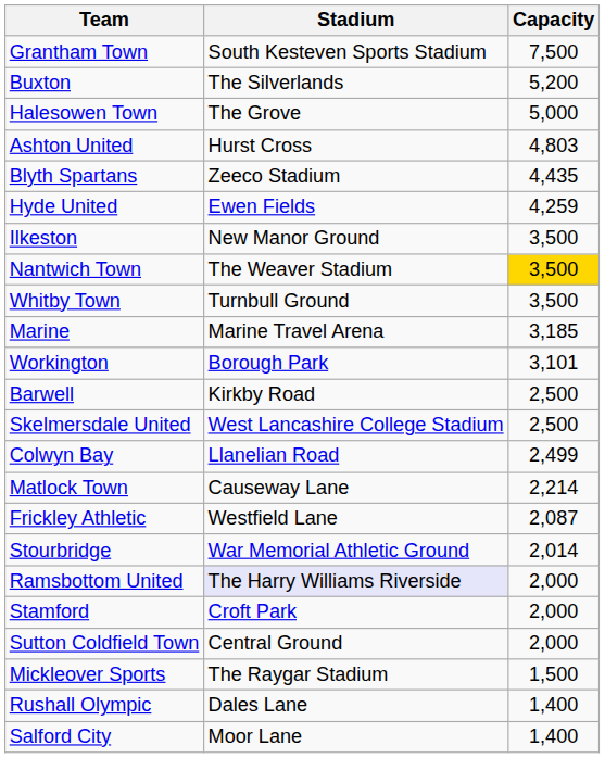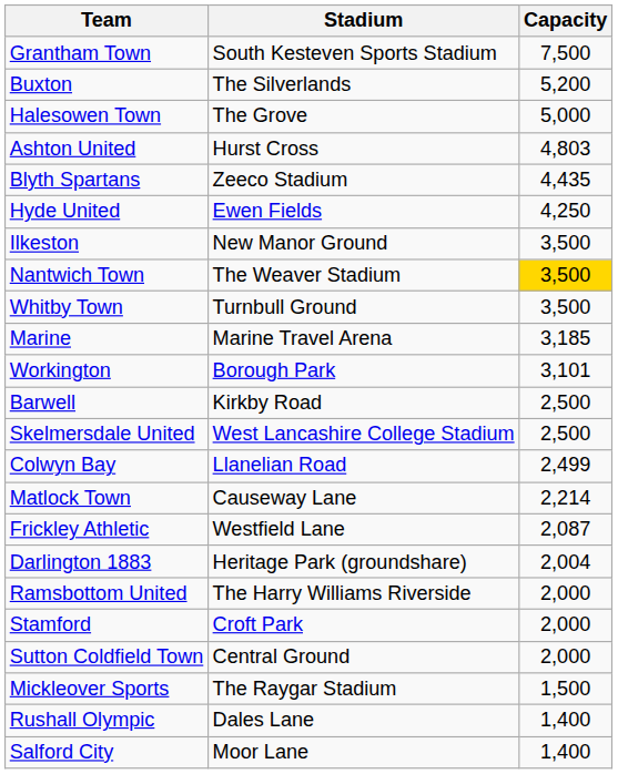 <table class="wikitable sortable">
 <tr>
 <th>Team</th>
 <th>Stadium</th>
 <th>Capacity</th>
 </tr>
 <tr>
 <td><a href='#'>Grantham Town</a></td>
 <td>South Kesteven Sports Stadium</td>
 <td style="text-align:center;">7,500</td>
 </tr>
 <tr>
 <td><a href='#'>Buxton</a></td>
 <td>The Silverlands</td>
 <td style="text-align:center;">5,200</td>
 </tr>
 <tr>
 <td><a href='#'>Halesowen Town</a></td>
 <td>The Grove</td>
 <td style="text-align:center;">5,000</td>
 </tr>
 <tr>
 <td><a href='#'>Ashton United</a></td>
 <td>Hurst Cross</td>
 <td style="text-align:center;">4,803</td>
 </tr>
 <tr>
 <td><a href='#'>Blyth Spartans</a></td>
 <td>Zeeco Stadium</td>
 <td style="text-align:center;">4,435</td>
 </tr>
 <tr>
 <td><a href='#'>Hyde United</a></td>
 <td><a href='#'>Ewen Fields</a></td>
-<td style="text-align:center;">4,259</td>
+<td style="text-align:center;">4,250</td>
 </tr>
 <tr>
 <td><a href='#'>Ilkeston</a></td>
 <td>New Manor Ground</td>
 <td style="text-align:center;">3,500</td>
 </tr>
 <tr>
 <td><a href='#'>Nantwich Town</a></td>
 <td>The Weaver Stadium</td>
 <td style="background: gold; text-align:center;">3,500</td>
 </tr>
 <tr>
 <td><a href='#'>Whitby Town</a></td>
 <td>Turnbull Ground</td>
 <td style="text-align:center;">3,500</td>
 </tr>
 <tr>
 <td><a href='#'>Marine</a></td>
 <td>Marine Travel Arena</td>
 <td style="text-align:center;">3,185</td>
 </tr>
 <tr>
 <td><a href='#'>Workington</a></td>
 <td><a href='#'>Borough Park</a></td>
 <td align="center">3,101</td>
 </tr>
 <tr>
 <td><a href='#'>Barwell</a></td>
 <td>Kirkby Road</td>
 <td align="center">2,500</td>
 </tr>
 <tr>
 <td><a href='#'>Skelmersdale United</a></td>
 <td><a href='#'>West Lancashire College Stadium</a></td>
 <td style="text-align:center;">2,500</td>
 </tr>
 <tr>
 <td><a href='#'>Colwyn Bay</a></td>
 <td><a href='#'>Llanelian Road</a></td>
 <td style="text-align:center;">2,499</td>
 </tr>
 <tr>
 <td><a href='#'>Matlock Town</a></td>
 <td>Causeway Lane</td>
 <td style="text-align:center;">2,214</td>
 </tr>
 <tr>
 <td><a href='#'>Frickley Athletic</a></td>
 <td>Westfield Lane</td>
 <td style="text-align:center;">2,087</td>
 </tr>
 <tr>
-<td><a href='#'>Stourbridge</a></td>
-<td><a href='#'>War Memorial Athletic Ground</a></td>
-<td align="center">2,014</td>
+<td><a href='#'>Darlington 1883</a></td>
+<td>Heritage Park (groundshare)</td>
+<td style="text-align:center;">2,004</td>
 </tr>
 <tr>
 <td><a href='#'>Ramsbottom United</a></td>
-<td style="background: lavender;">The Harry Williams Riverside</td>
+<td>The Harry Williams Riverside</td>
 <td style="text-align:center;">2,000</td>
 </tr>
 <tr>
 <td><a href='#'>Stamford</a></td>
 <td><a href='#'>Croft Park</a></td>
 <td style="text-align:center;">2,000</td>
 </tr>
 <tr>
 <td><a href='#'>Sutton Coldfield Town</a></td>
 <td>Central Ground</td>
 <td style="text-align:center;">2,000</td>
 </tr>
 <tr>
 <td><a href='#'>Mickleover Sports</a></td>
 <td>The Raygar Stadium</td>
 <td style="text-align:center;">1,500</td>
 </tr>
 <tr>
 <td><a href='#'>Rushall Olympic</a></td>
 <td>Dales Lane</td>
 <td style="text-align:center;">1,400</td>
 </tr>
 <tr>
 <td><a href='#'>Salford City</a></td>
 <td>Moor Lane</td>
 <td style="text-align:center;">1,400</td>
 </tr>
 </table>
